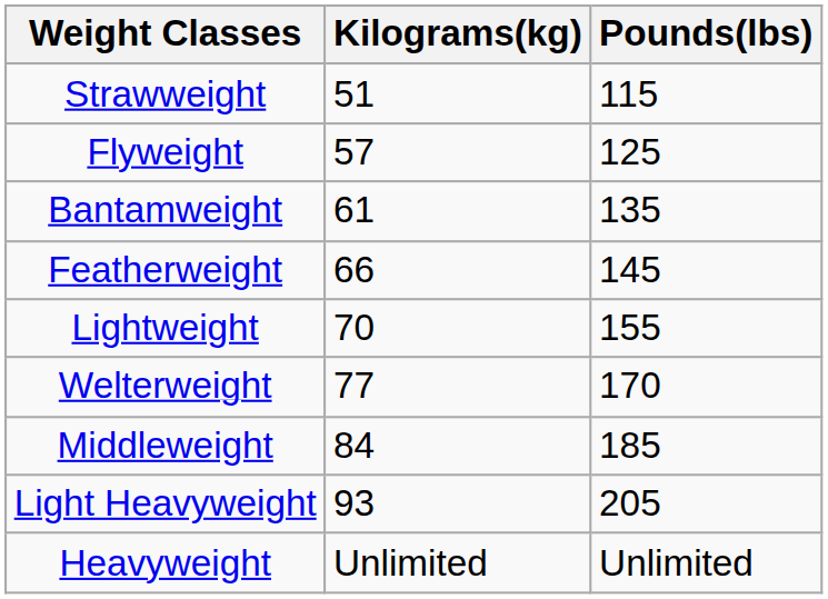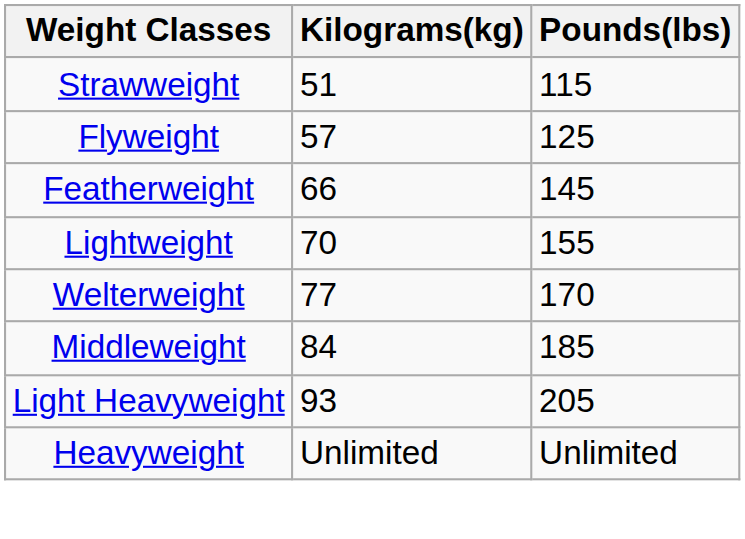 <table class="wikitable">
 <tr>
 <th scope="col">Weight Classes</th>
 <th scope="col">Kilograms(kg)</th>
 <th scope="col">Pounds(lbs)</th>
 </tr>
 <tr>
 <td style="text-align:center"><a href='#'>Strawweight</a></td>
 <td>51</td>
 <td>115</td>
 </tr>
 <tr>
 <td style="text-align:center"><a href='#'>Flyweight</a></td>
 <td>57</td>
 <td>125</td>
-</tr>
-<tr>
-<td style="text-align:center"><a href='#'>Bantamweight</a></td>
-<td>61</td>
-<td>135</td>
 </tr>
 <tr>
 <td style="text-align:center"><a href='#'>Featherweight</a></td>
 <td>66</td>
 <td>145</td>
 </tr>
 <tr>
 <td style="text-align:center"><a href='#'>Lightweight</a></td>
 <td>70</td>
 <td>155</td>
 </tr>
 <tr>
 <td style="text-align:center"><a href='#'>Welterweight</a></td>
 <td>77</td>
 <td>170</td>
 </tr>
 <tr>
 <td style="text-align:center"><a href='#'>Middleweight</a></td>
 <td>84</td>
 <td>185</td>
 </tr>
 <tr>
 <td style="text-align:center"><a href='#'>Light Heavyweight</a></td>
 <td>93</td>
 <td>205</td>
 </tr>
 <tr>
 <td style="text-align:center"><a href='#'>Heavyweight</a></td>
 <td>Unlimited</td>
 <td>Unlimited</td>
 </tr>
 </table>
